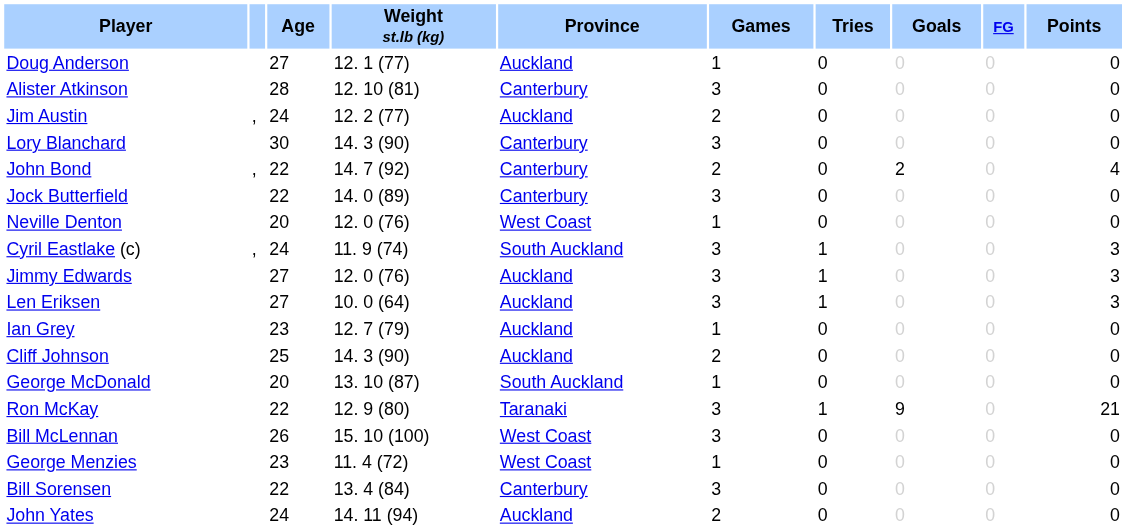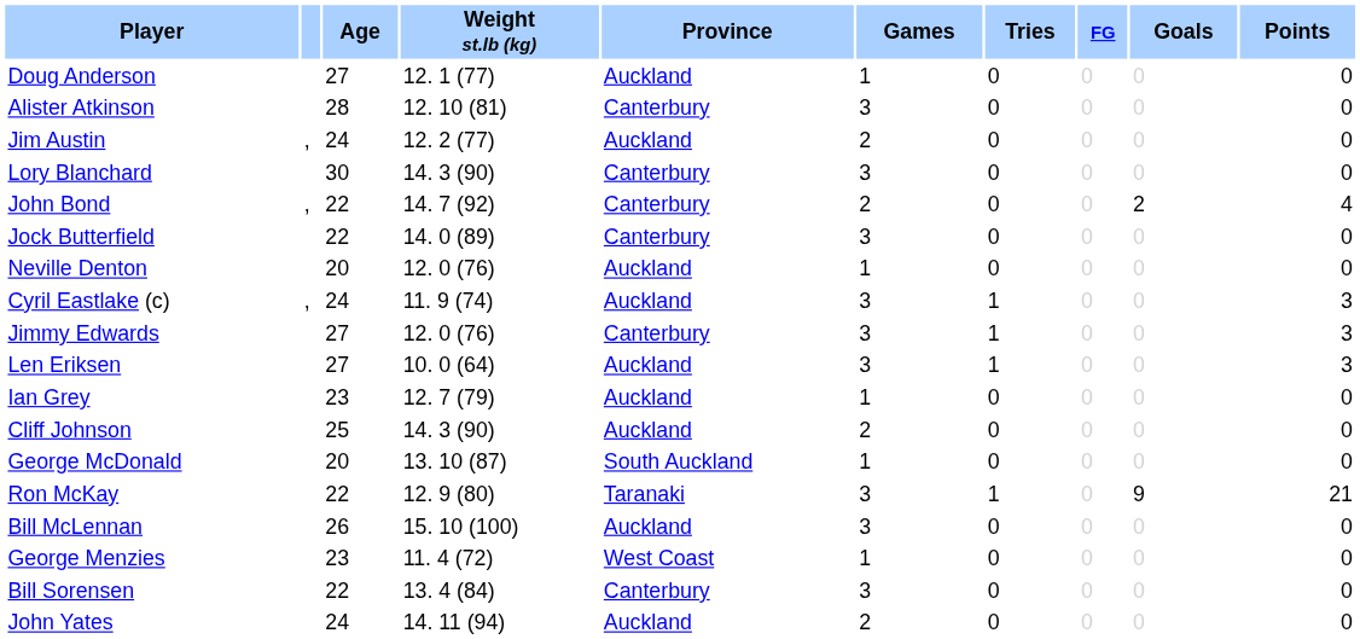 <table class="sortable" border="0" cellspacing="2" cellpadding="2" style="width:80%;" style="text-align:center;">
 <tr style="background:#AAD0FF">
 <th>Player</th>
 <th></th>
 <th>Age</th>
 <th>Weight<br><small><em>st.lb (kg)</em></small></th>
 <th>Province</th>
 <th>Games</th>
 <th>Tries</th>
+<th><small><a href='#'>FG</a></small></th>
 <th>Goals</th>
-<th><small><a href='#'>FG</a></small></th>
 <th>Points</th>
 </tr>
 <tr>
 <td align=left><a href='#'>Doug Anderson</a></td>
 <td></td>
 <td>27</td>
 <td>12. 1 (77)</td>
 <td align=left> <a href='#'>Auckland</a></td>
 <td>1</td>
 <td>0</td>
 <td style="color:lightgray">0</td>
 <td style="color:lightgray">0</td>
 <td align=right>0</td>
 </tr>
 <tr>
 <td align=left><a href='#'>Alister Atkinson</a></td>
 <td></td>
 <td>28</td>
 <td>12. 10 (81)</td>
 <td align=left> <a href='#'>Canterbury</a></td>
 <td>3</td>
 <td>0</td>
 <td style="color:lightgray">0</td>
 <td style="color:lightgray">0</td>
 <td align=right>0</td>
 </tr>
 <tr>
 <td align=left><a href='#'>Jim Austin</a></td>
 <td>, </td>
 <td>24</td>
 <td>12. 2 (77)</td>
 <td align=left> <a href='#'>Auckland</a></td>
 <td>2</td>
 <td>0</td>
 <td style="color:lightgray">0</td>
 <td style="color:lightgray">0</td>
 <td align=right>0</td>
 </tr>
 <tr>
 <td align=left><a href='#'>Lory Blanchard</a></td>
 <td></td>
 <td>30</td>
 <td>14. 3 (90)</td>
 <td align=left> <a href='#'>Canterbury</a></td>
 <td>3</td>
 <td>0</td>
 <td style="color:lightgray">0</td>
 <td style="color:lightgray">0</td>
 <td align=right>0</td>
 </tr>
 <tr>
 <td align=left><a href='#'>John Bond</a></td>
 <td>, </td>
 <td>22</td>
 <td>14. 7 (92)</td>
 <td align=left> <a href='#'>Canterbury</a></td>
 <td>2</td>
 <td>0</td>
+<td style="color:lightgray">0</td>
 <td>2</td>
-<td style="color:lightgray">0</td>
 <td align=right>4</td>
 </tr>
 <tr>
 <td align=left><a href='#'>Jock Butterfield</a></td>
 <td></td>
 <td>22</td>
 <td>14. 0 (89)</td>
 <td align=left> <a href='#'>Canterbury</a></td>
 <td>3</td>
 <td>0</td>
 <td style="color:lightgray">0</td>
 <td style="color:lightgray">0</td>
 <td align=right>0</td>
 </tr>
 <tr>
 <td align=left><a href='#'>Neville Denton</a></td>
 <td></td>
 <td>20</td>
 <td>12. 0 (76)</td>
-<td align=left> <a href='#'>West Coast</a></td>
+<td align=left> <a href='#'>Auckland</a></td>
 <td>1</td>
 <td>0</td>
 <td style="color:lightgray">0</td>
 <td style="color:lightgray">0</td>
 <td align=right>0</td>
 </tr>
 <tr>
 <td align=left><a href='#'>Cyril Eastlake</a> (c)</td>
 <td>, </td>
 <td>24</td>
 <td>11. 9 (74)</td>
-<td align=left> <a href='#'>South Auckland</a></td>
+<td align=left> <a href='#'>Auckland</a></td>
 <td>3</td>
 <td>1</td>
 <td style="color:lightgray">0</td>
 <td style="color:lightgray">0</td>
 <td align=right>3</td>
 </tr>
 <tr>
 <td align=left><a href='#'>Jimmy Edwards</a></td>
 <td></td>
 <td>27</td>
 <td>12. 0 (76)</td>
-<td align=left> <a href='#'>Auckland</a></td>
+<td align=left> <a href='#'>Canterbury</a></td>
 <td>3</td>
 <td>1</td>
 <td style="color:lightgray">0</td>
 <td style="color:lightgray">0</td>
 <td align=right>3</td>
 </tr>
 <tr>
 <td align=left><a href='#'>Len Eriksen</a></td>
 <td></td>
 <td>27</td>
 <td>10. 0 (64)</td>
 <td align=left> <a href='#'>Auckland</a></td>
 <td>3</td>
 <td>1</td>
 <td style="color:lightgray">0</td>
 <td style="color:lightgray">0</td>
 <td align=right>3</td>
 </tr>
 <tr>
 <td align=left><a href='#'>Ian Grey</a></td>
 <td></td>
 <td>23</td>
 <td>12. 7 (79)</td>
 <td align=left> <a href='#'>Auckland</a></td>
 <td>1</td>
 <td>0</td>
 <td style="color:lightgray">0</td>
 <td style="color:lightgray">0</td>
 <td align=right>0</td>
 </tr>
 <tr>
 <td align=left><a href='#'>Cliff Johnson</a></td>
 <td></td>
 <td>25</td>
 <td>14. 3 (90)</td>
 <td align=left> <a href='#'>Auckland</a></td>
 <td>2</td>
 <td>0</td>
 <td style="color:lightgray">0</td>
 <td style="color:lightgray">0</td>
 <td align=right>0</td>
 </tr>
 <tr>
 <td align=left><a href='#'>George McDonald</a></td>
 <td></td>
 <td>20</td>
 <td>13. 10 (87)</td>
 <td align=left> <a href='#'>South Auckland</a></td>
 <td>1</td>
 <td>0</td>
 <td style="color:lightgray">0</td>
 <td style="color:lightgray">0</td>
 <td align=right>0</td>
 </tr>
 <tr>
 <td align=left><a href='#'>Ron McKay</a></td>
 <td></td>
 <td>22</td>
 <td>12. 9 (80)</td>
 <td align=left> <a href='#'>Taranaki</a></td>
 <td>3</td>
 <td>1</td>
+<td style="color:lightgray">0</td>
 <td>9</td>
-<td style="color:lightgray">0</td>
 <td align=right>21</td>
 </tr>
 <tr>
 <td align=left><a href='#'>Bill McLennan</a></td>
 <td></td>
 <td>26</td>
 <td>15. 10 (100)</td>
-<td align=left> <a href='#'>West Coast</a></td>
+<td align=left> <a href='#'>Auckland</a></td>
 <td>3</td>
 <td>0</td>
 <td style="color:lightgray">0</td>
 <td style="color:lightgray">0</td>
 <td align=right>0</td>
 </tr>
 <tr>
 <td align=left><a href='#'>George Menzies</a></td>
 <td></td>
 <td>23</td>
 <td>11. 4 (72)</td>
 <td align=left> <a href='#'>West Coast</a></td>
 <td>1</td>
 <td>0</td>
 <td style="color:lightgray">0</td>
 <td style="color:lightgray">0</td>
 <td align=right>0</td>
 </tr>
 <tr>
 <td align=left><a href='#'>Bill Sorensen</a></td>
 <td></td>
 <td>22</td>
 <td>13. 4 (84)</td>
 <td align=left> <a href='#'>Canterbury</a></td>
 <td>3</td>
 <td>0</td>
 <td style="color:lightgray">0</td>
 <td style="color:lightgray">0</td>
 <td align=right>0</td>
 </tr>
 <tr>
 <td align=left><a href='#'>John Yates</a></td>
 <td></td>
 <td>24</td>
 <td>14. 11 (94)</td>
 <td align=left> <a href='#'>Auckland</a></td>
 <td>2</td>
 <td>0</td>
 <td style="color:lightgray">0</td>
 <td style="color:lightgray">0</td>
 <td align=right>0</td>
 </tr>
 </table>
